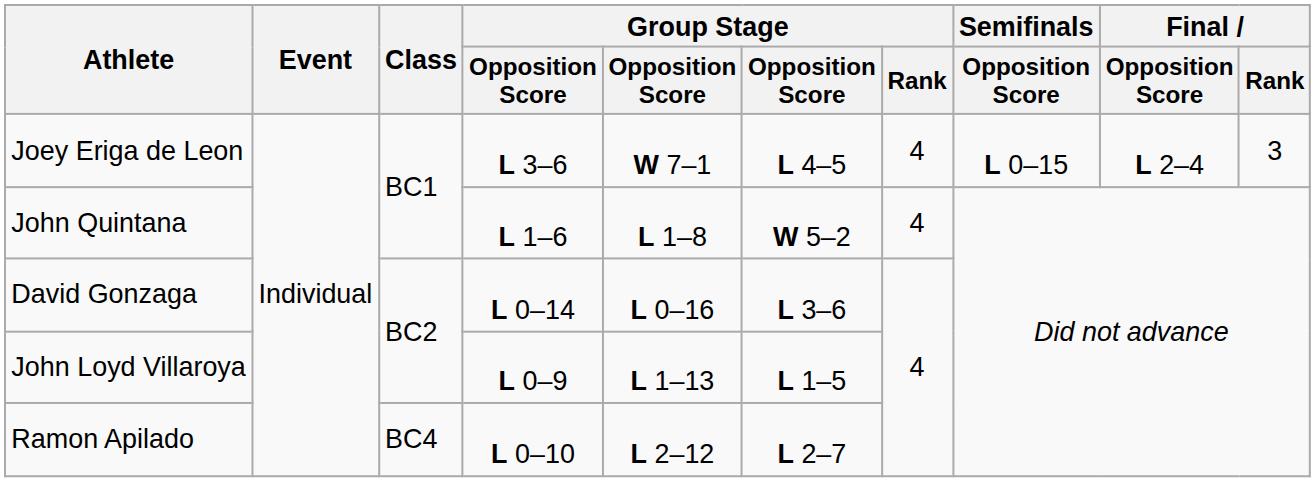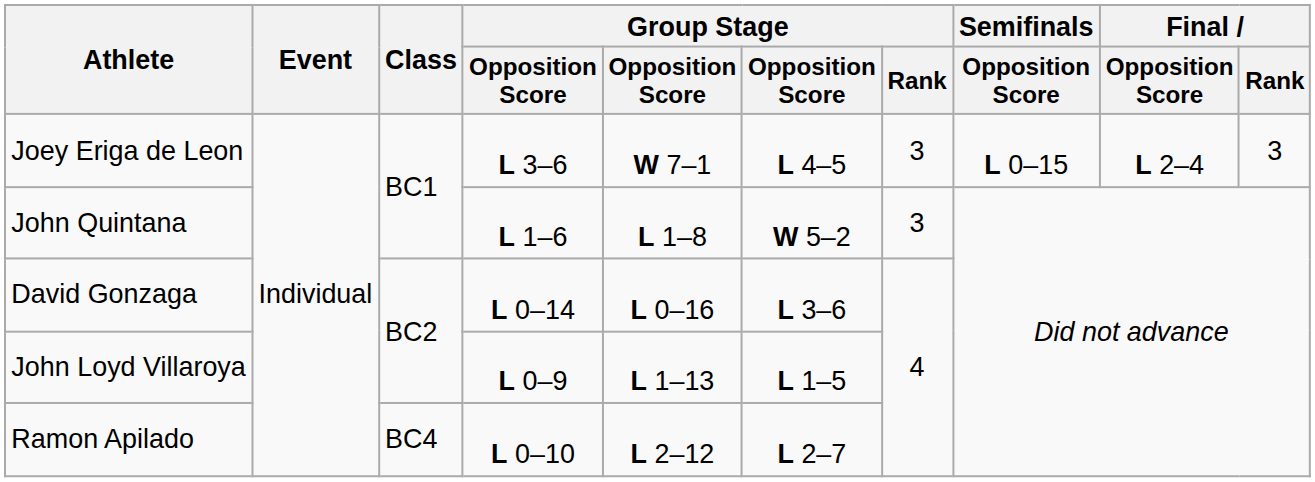 <table class="wikitable" style="font-size:85%">
 <tr>
 <th rowspan=2>Athlete</th>
 <th rowspan=2>Event</th>
 <th rowspan=2>Class</th>
 <th colspan=4>Group Stage</th>
 <th>Semifinals</th>
 <th colspan=2>Final / </th>
 </tr>
 <tr style="font-size:90%">
 <th>Opposition<br>Score</th>
 <th>Opposition<br>Score</th>
 <th>Opposition<br>Score</th>
 <th>Rank</th>
 <th>Opposition<br>Score</th>
 <th>Opposition<br>Score</th>
 <th>Rank</th>
 </tr>
 <tr align=center>
 <td align=left>Joey Eriga de Leon</td>
 <td rowspan=5 align=left>Individual</td>
 <td rowspan=2 align=left>BC1</td>
 <td><br><strong>L</strong> 3–6</td>
 <td><br><strong>W</strong> 7–1</td>
 <td><br><strong>L</strong> 4–5</td>
-<td>4</td>
+<td>3</td>
 <td><br><strong>L</strong> 0–15</td>
 <td><br><strong>L</strong> 2–4</td>
 <td>3</td>
 </tr>
 <tr align=center>
 <td align=left>John Quintana</td>
 <td><br><strong>L</strong> 1–6</td>
 <td><br><strong>L</strong> 1–8</td>
 <td><br><strong>W</strong> 5–2</td>
-<td>4</td>
+<td>3</td>
 <td colspan=3 rowspan=4><em>Did not advance</em></td>
 </tr>
 <tr align=center>
 <td align=left>David Gonzaga</td>
 <td rowspan=2 align=left>BC2</td>
 <td><br><strong>L</strong> 0–14</td>
 <td><br><strong>L</strong> 0–16</td>
 <td><br><strong>L</strong> 3–6</td>
 <td rowspan=3>4</td>
 </tr>
 <tr align=center>
 <td align=left>John Loyd Villaroya</td>
 <td><br><strong>L</strong> 0–9</td>
 <td><br><strong>L</strong> 1–13</td>
 <td><br><strong>L</strong> 1–5</td>
 </tr>
 <tr align=center>
 <td align=left>Ramon Apilado</td>
 <td align=left>BC4</td>
 <td><br><strong>L</strong> 0–10</td>
 <td><br><strong>L</strong> 2–12</td>
 <td><br><strong>L</strong> 2–7</td>
 </tr>
 </table>
